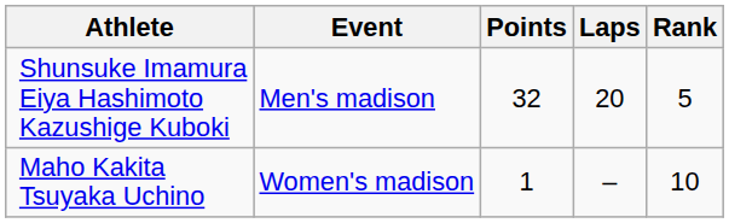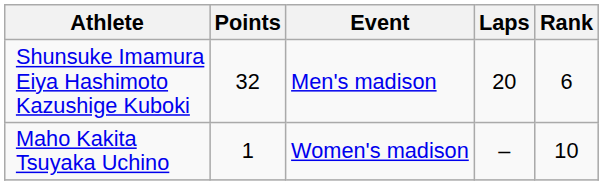 <table class=wikitable style=font-size:90%;text-align:center>
 <tr>
 <th>Athlete</th>
+<th>Points</th>
 <th>Event</th>
-<th>Points</th>
 <th>Laps</th>
 <th>Rank</th>
 </tr>
 <tr>
 <td align=left> <a href='#'>Shunsuke Imamura</a><br> <a href='#'>Eiya Hashimoto</a><br> <a href='#'>Kazushige Kuboki</a></td>
+<td>32</td>
 <td align=left><a href='#'>Men's madison</a></td>
-<td>32</td>
 <td>20</td>
-<td>5</td>
+<td>6</td>
 </tr>
 <tr>
 <td align=left> <a href='#'>Maho Kakita</a><br> <a href='#'>Tsuyaka Uchino</a></td>
+<td>1</td>
 <td align=left><a href='#'>Women's madison</a></td>
-<td>1</td>
 <td>–</td>
 <td>10</td>
 </tr>
 </table>
